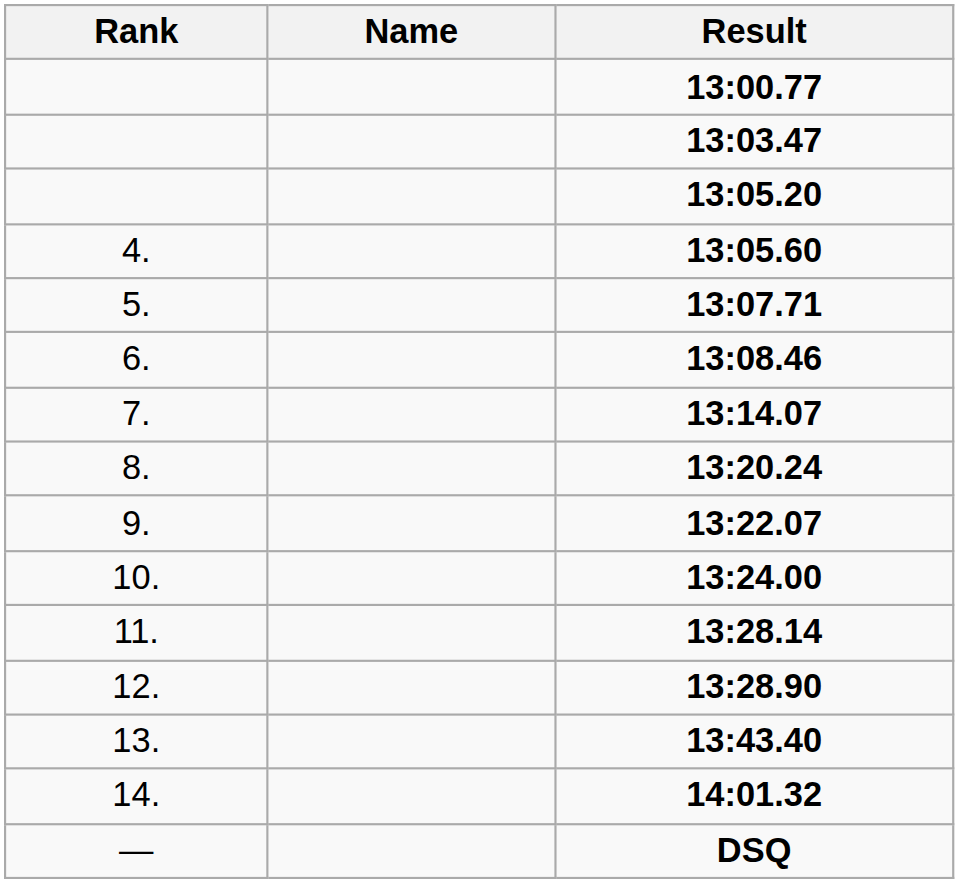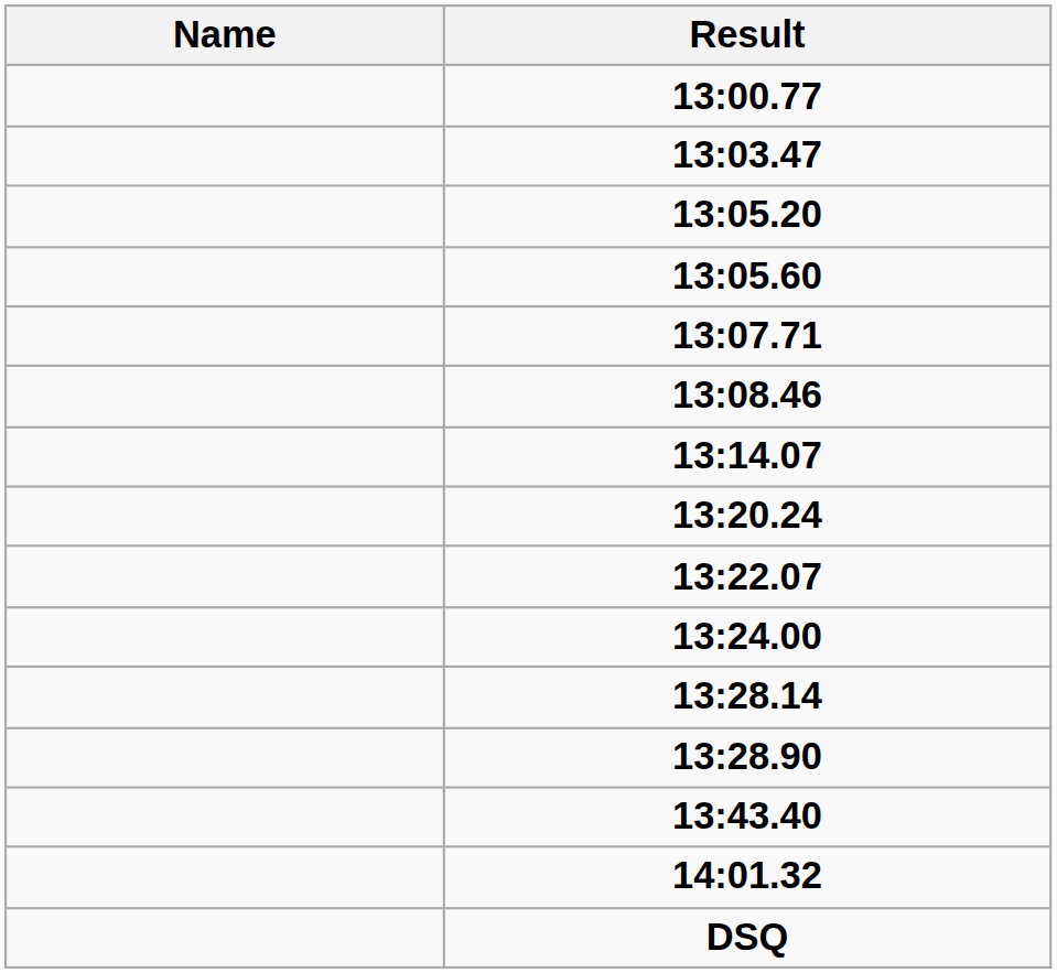 <table class="wikitable sortable"  width=50%>
 <tr>
-<th>Rank</th>
 <th>Name</th>
 <th>Result</th>
 </tr>
 <tr>
-<td align="center"></td>
 <td></td>
 <td align="center"><strong>13:00.77</strong></td>
 </tr>
 <tr>
-<td align="center"></td>
 <td></td>
 <td align="center"><strong>13:03.47</strong></td>
 </tr>
 <tr>
-<td align="center"></td>
 <td></td>
 <td align="center"><strong>13:05.20</strong></td>
 </tr>
 <tr>
-<td align="center">4.</td>
 <td></td>
 <td align="center"><strong>13:05.60</strong></td>
 </tr>
 <tr>
-<td align="center">5.</td>
 <td></td>
 <td align="center"><strong>13:07.71</strong></td>
 </tr>
 <tr>
-<td align="center">6.</td>
 <td></td>
 <td align="center"><strong>13:08.46</strong></td>
 </tr>
 <tr>
-<td align="center">7.</td>
 <td></td>
 <td align="center"><strong>13:14.07</strong></td>
 </tr>
 <tr>
-<td align="center">8.</td>
 <td></td>
 <td align="center"><strong>13:20.24</strong></td>
 </tr>
 <tr>
-<td align="center">9.</td>
 <td></td>
 <td align="center"><strong>13:22.07</strong></td>
 </tr>
 <tr>
-<td align="center">10.</td>
 <td></td>
 <td align="center"><strong>13:24.00</strong></td>
 </tr>
 <tr>
-<td align="center">11.</td>
 <td></td>
 <td align="center"><strong>13:28.14</strong></td>
 </tr>
 <tr>
-<td align="center">12.</td>
 <td></td>
 <td align="center"><strong>13:28.90</strong></td>
 </tr>
 <tr>
-<td align="center">13.</td>
 <td></td>
 <td align="center"><strong>13:43.40</strong></td>
 </tr>
 <tr>
-<td align="center">14.</td>
 <td></td>
 <td align="center"><strong>14:01.32</strong></td>
 </tr>
 <tr>
-<td align="center">—</td>
 <td></td>
 <td align="center"><strong>DSQ</strong></td>
 </tr>
 </table>
